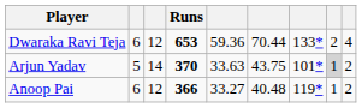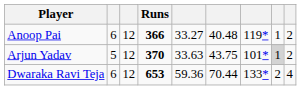 <table class="wikitable sortable" style="text-align: center;">
 <tr>
 <th class="unsortable">Player</th>
 <th></th>
 <th></th>
 <th>Runs</th>
 <th></th>
 <th></th>
 <th></th>
 <th></th>
 <th></th>
 </tr>
 <tr>
+<td style="text-align:left"><a href='#'>Anoop Pai</a></td>
+<td style="text-align:left">6</td>
+<td>12</td>
+<td><strong>366</strong></td>
+<td>33.27</td>
+<td>40.48</td>
+<td>119<a href='#'>*</a></td>
+<td>1</td>
+<td>2</td>
+</tr>
+<tr>
+<td style="text-align:left"><a href='#'>Arjun Yadav</a></td>
+<td style="text-align:left">5</td>
+<td>12</td>
+<td><strong>370</strong></td>
+<td>33.63</td>
+<td>43.75</td>
+<td>101<a href='#'>*</a></td>
+<td style="background: lightgrey;">1</td>
+<td>2</td>
+</tr>
+<tr>
 <td style="text-align:left"><a href='#'>Dwaraka Ravi Teja</a></td>
 <td style="text-align:left">6</td>
 <td>12</td>
 <td><strong>653</strong></td>
 <td>59.36</td>
 <td>70.44</td>
 <td>133<a href='#'>*</a></td>
 <td>2</td>
 <td>4</td>
 </tr>
-<tr>
-<td style="text-align:left"><a href='#'>Arjun Yadav</a></td>
-<td style="text-align:left">5</td>
-<td>14</td>
-<td><strong>370</strong></td>
-<td>33.63</td>
-<td>43.75</td>
-<td>101<a href='#'>*</a></td>
-<td style="background: lightgrey;">1</td>
-<td>2</td>
-</tr>
-<tr>
-<td style="text-align:left"><a href='#'>Anoop Pai</a></td>
-<td style="text-align:left">6</td>
-<td>12</td>
-<td><strong>366</strong></td>
-<td>33.27</td>
-<td>40.48</td>
-<td>119<a href='#'>*</a></td>
-<td>1</td>
-<td>2</td>
-</tr>
 </table>
